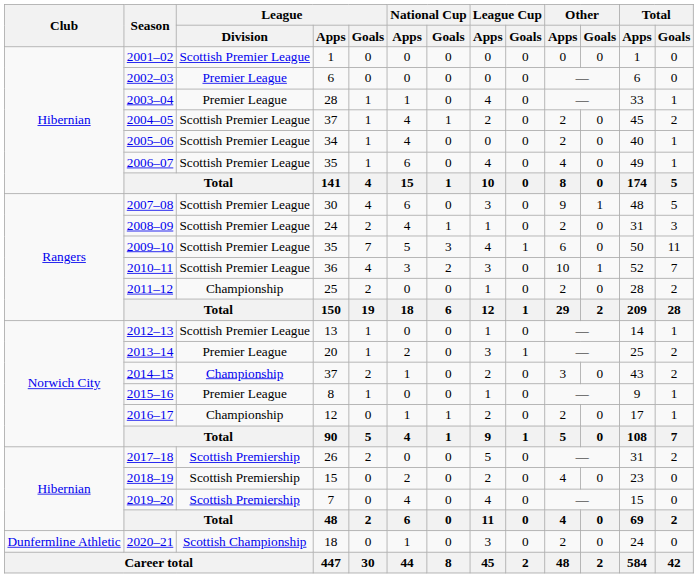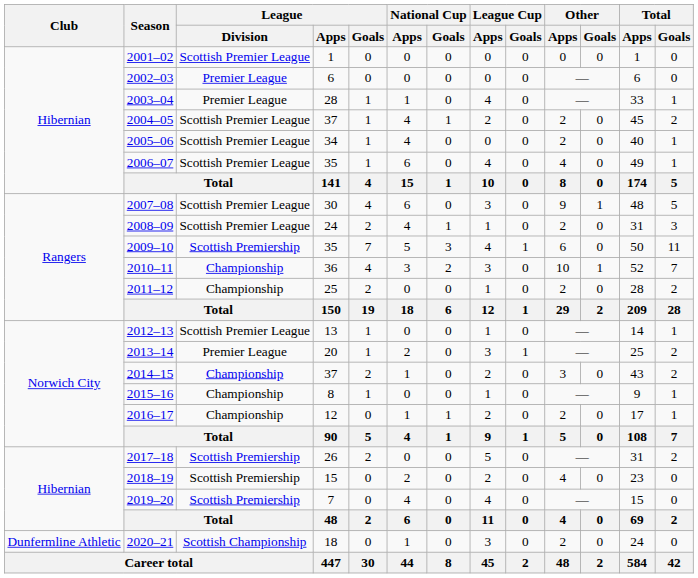 <table class="wikitable" style="text-align:center">
 <tr>
 <th rowspan=2>Club</th>
 <th rowspan=2>Season</th>
 <th colspan=3>League</th>
 <th colspan=2>National Cup</th>
 <th colspan=2>League Cup</th>
 <th colspan=2>Other</th>
 <th colspan=2>Total</th>
 </tr>
 <tr>
 <th>Division</th>
 <th>Apps</th>
 <th>Goals</th>
 <th>Apps</th>
 <th>Goals</th>
 <th>Apps</th>
 <th>Goals</th>
 <th>Apps</th>
 <th>Goals</th>
 <th>Apps</th>
 <th>Goals</th>
 </tr>
 <tr>
 <td rowspan="7"><a href='#'>Hibernian</a></td>
 <td><a href='#'>2001–02</a></td>
 <td><a href='#'>Scottish Premier League</a></td>
 <td>1</td>
 <td>0</td>
 <td>0</td>
 <td>0</td>
 <td>0</td>
 <td>0</td>
 <td>0</td>
 <td>0</td>
 <td>1</td>
 <td>0</td>
 </tr>
 <tr>
 <td><a href='#'>2002–03</a></td>
 <td><a href='#'>Premier League</a></td>
 <td>6</td>
 <td>0</td>
 <td>0</td>
 <td>0</td>
 <td>0</td>
 <td>0</td>
 <td colspan="2">—</td>
 <td>6</td>
 <td>0</td>
 </tr>
 <tr>
 <td><a href='#'>2003–04</a></td>
 <td>Premier League</td>
 <td>28</td>
 <td>1</td>
 <td>1</td>
 <td>0</td>
 <td>4</td>
 <td>0</td>
 <td colspan="2">—</td>
 <td>33</td>
 <td>1</td>
 </tr>
 <tr>
 <td><a href='#'>2004–05</a></td>
 <td>Scottish Premier League</td>
 <td>37</td>
 <td>1</td>
 <td>4</td>
 <td>1</td>
 <td>2</td>
 <td>0</td>
 <td>2</td>
 <td>0</td>
 <td>45</td>
 <td>2</td>
 </tr>
 <tr>
 <td><a href='#'>2005–06</a></td>
 <td>Scottish Premier League</td>
 <td>34</td>
 <td>1</td>
 <td>4</td>
 <td>0</td>
 <td>0</td>
 <td>0</td>
 <td>2</td>
 <td>0</td>
 <td>40</td>
 <td>1</td>
 </tr>
 <tr>
 <td><a href='#'>2006–07</a></td>
 <td>Scottish Premier League</td>
 <td>35</td>
 <td>1</td>
 <td>6</td>
 <td>0</td>
 <td>4</td>
 <td>0</td>
 <td>4</td>
 <td>0</td>
 <td>49</td>
 <td>1</td>
 </tr>
 <tr>
 <th colspan="2">Total</th>
 <th>141</th>
 <th>4</th>
 <th>15</th>
 <th>1</th>
 <th>10</th>
 <th>0</th>
 <th>8</th>
 <th>0</th>
 <th>174</th>
 <th>5</th>
 </tr>
 <tr>
 <td rowspan="6"><a href='#'>Rangers</a></td>
 <td><a href='#'>2007–08</a></td>
 <td>Scottish Premier League</td>
 <td>30</td>
 <td>4</td>
 <td>6</td>
 <td>0</td>
 <td>3</td>
 <td>0</td>
 <td>9</td>
 <td>1</td>
 <td>48</td>
 <td>5</td>
 </tr>
 <tr>
 <td><a href='#'>2008–09</a></td>
 <td>Scottish Premier League</td>
 <td>24</td>
 <td>2</td>
 <td>4</td>
 <td>1</td>
 <td>1</td>
 <td>0</td>
 <td>2</td>
 <td>0</td>
 <td>31</td>
 <td>3</td>
 </tr>
 <tr>
 <td><a href='#'>2009–10</a></td>
-<td>Scottish Premier League</td>
+<td><a href='#'>Scottish Premiership</a></td>
 <td>35</td>
 <td>7</td>
 <td>5</td>
 <td>3</td>
 <td>4</td>
 <td>1</td>
 <td>6</td>
 <td>0</td>
 <td>50</td>
 <td>11</td>
 </tr>
 <tr>
 <td><a href='#'>2010–11</a></td>
-<td>Scottish Premier League</td>
+<td><a href='#'>Championship</a></td>
 <td>36</td>
 <td>4</td>
 <td>3</td>
 <td>2</td>
 <td>3</td>
 <td>0</td>
 <td>10</td>
 <td>1</td>
 <td>52</td>
 <td>7</td>
 </tr>
 <tr>
 <td><a href='#'>2011–12</a></td>
 <td EFL Championship>Championship</td>
 <td>25</td>
 <td>2</td>
 <td>0</td>
 <td>0</td>
 <td>1</td>
 <td>0</td>
 <td>2</td>
 <td>0</td>
 <td>28</td>
 <td>2</td>
 </tr>
 <tr>
 <th colspan="2">Total</th>
 <th>150</th>
 <th>19</th>
 <th>18</th>
 <th>6</th>
 <th>12</th>
 <th>1</th>
 <th>29</th>
 <th>2</th>
 <th>209</th>
 <th>28</th>
 </tr>
 <tr>
 <td rowspan="6"><a href='#'>Norwich City</a></td>
 <td><a href='#'>2012–13</a></td>
 <td>Scottish Premier League</td>
 <td>13</td>
 <td>1</td>
 <td>0</td>
 <td>0</td>
 <td>1</td>
 <td>0</td>
 <td colspan="2">—</td>
 <td>14</td>
 <td>1</td>
 </tr>
 <tr>
 <td><a href='#'>2013–14</a></td>
 <td>Premier League</td>
 <td>20</td>
 <td>1</td>
 <td>2</td>
 <td>0</td>
 <td>3</td>
 <td>1</td>
 <td colspan="2">—</td>
 <td>25</td>
 <td>2</td>
 </tr>
 <tr>
 <td><a href='#'>2014–15</a></td>
 <td><a href='#'>Championship</a></td>
 <td>37</td>
 <td>2</td>
 <td>1</td>
 <td>0</td>
 <td>2</td>
 <td>0</td>
 <td>3</td>
 <td>0</td>
 <td>43</td>
 <td>2</td>
 </tr>
 <tr>
 <td><a href='#'>2015–16</a></td>
-<td>Premier League</td>
+<td EFL Championship>Championship</td>
 <td>8</td>
 <td>1</td>
 <td>0</td>
 <td>0</td>
 <td>1</td>
 <td>0</td>
 <td colspan="2">—</td>
 <td>9</td>
 <td>1</td>
 </tr>
 <tr>
 <td><a href='#'>2016–17</a></td>
 <td EFL Championship>Championship</td>
 <td>12</td>
 <td>0</td>
 <td>1</td>
 <td>1</td>
 <td>2</td>
 <td>0</td>
 <td>2</td>
 <td>0</td>
 <td>17</td>
 <td>1</td>
 </tr>
 <tr>
 <th colspan="2">Total</th>
 <th>90</th>
 <th>5</th>
 <th>4</th>
 <th>1</th>
 <th>9</th>
 <th>1</th>
 <th>5</th>
 <th>0</th>
 <th>108</th>
 <th>7</th>
 </tr>
 <tr>
 <td rowspan="4"><a href='#'>Hibernian</a></td>
 <td><a href='#'>2017–18</a></td>
 <td><a href='#'>Scottish Premiership</a></td>
 <td>26</td>
 <td>2</td>
 <td>0</td>
 <td>0</td>
 <td>5</td>
 <td>0</td>
 <td colspan="2">—</td>
 <td>31</td>
 <td>2</td>
 </tr>
 <tr>
 <td><a href='#'>2018–19</a></td>
 <td>Scottish Premiership</td>
 <td>15</td>
 <td>0</td>
 <td>2</td>
 <td>0</td>
 <td>2</td>
 <td>0</td>
 <td>4</td>
 <td>0</td>
 <td>23</td>
 <td>0</td>
 </tr>
 <tr>
 <td><a href='#'>2019–20</a></td>
 <td><a href='#'>Scottish Premiership</a></td>
 <td>7</td>
 <td>0</td>
 <td>4</td>
 <td>0</td>
 <td>4</td>
 <td>0</td>
 <td colspan="2">—</td>
 <td>15</td>
 <td>0</td>
 </tr>
 <tr>
 <th colspan="2">Total</th>
 <th>48</th>
 <th>2</th>
 <th>6</th>
 <th>0</th>
 <th>11</th>
 <th>0</th>
 <th>4</th>
 <th>0</th>
 <th>69</th>
 <th>2</th>
 </tr>
 <tr>
 <td><a href='#'>Dunfermline Athletic</a></td>
 <td><a href='#'>2020–21</a></td>
 <td><a href='#'>Scottish Championship</a></td>
 <td>18</td>
 <td>0</td>
 <td>1</td>
 <td>0</td>
 <td>3</td>
 <td>0</td>
 <td>2</td>
 <td>0</td>
 <td>24</td>
 <td>0</td>
 </tr>
 <tr>
 <th colspan="3">Career total</th>
 <th>447</th>
 <th>30</th>
 <th>44</th>
 <th>8</th>
 <th>45</th>
 <th>2</th>
 <th>48</th>
 <th>2</th>
 <th>584</th>
 <th>42</th>
 </tr>
 </table>
